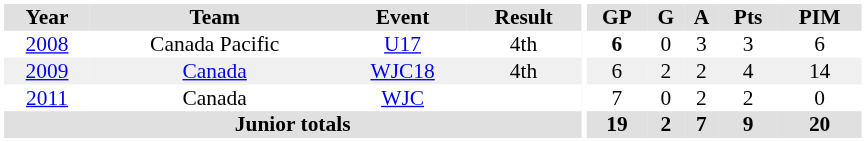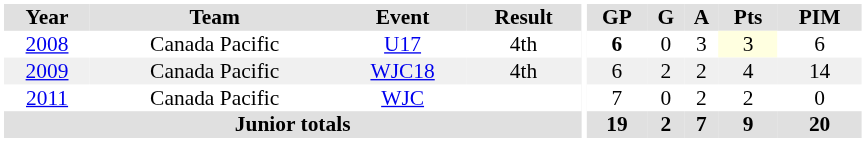 <table border="0" cellpadding="1" cellspacing="0" ID="Table3" style="text-align:center; width:40em">
 <tr ALIGN="center" bgcolor="#e0e0e0">
 <th>Year</th>
 <th>Team</th>
 <th>Event</th>
 <th>Result</th>
 <th rowspan="99" bgcolor="#ffffff"></th>
 <th>GP</th>
 <th>G</th>
 <th>A</th>
 <th>Pts</th>
 <th>PIM</th>
 </tr>
 <tr>
 <td><a href='#'>2008</a></td>
 <td>Canada Pacific</td>
 <td><a href='#'>U17</a></td>
 <td>4th</td>
 <td><strong>6</strong></td>
 <td>0</td>
 <td>3</td>
-<td>3</td>
+<td style="background: lightyellow;">3</td>
 <td>6</td>
 </tr>
 <tr bgcolor="#f0f0f0">
 <td><a href='#'>2009</a></td>
-<td><a href='#'>Canada</a></td>
+<td>Canada Pacific</td>
 <td><a href='#'>WJC18</a></td>
 <td>4th</td>
 <td>6</td>
 <td>2</td>
 <td>2</td>
 <td>4</td>
 <td>14</td>
 </tr>
 <tr>
 <td><a href='#'>2011</a></td>
-<td>Canada</td>
+<td>Canada Pacific</td>
 <td><a href='#'>WJC</a></td>
 <td></td>
 <td>7</td>
 <td>0</td>
 <td>2</td>
 <td>2</td>
 <td>0</td>
 </tr>
 <tr bgcolor="#e0e0e0">
 <th colspan=4>Junior totals</th>
 <th>19</th>
 <th>2</th>
 <th>7</th>
 <th>9</th>
 <th>20</th>
 </tr>
 </table>
